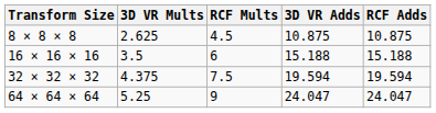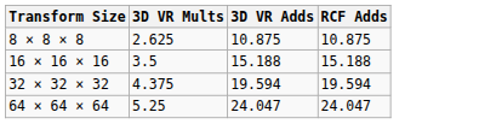 <table class="wikitable sortable">
 <tr>
 <th>Transform Size</th>
 <th>3D VR Mults</th>
-<th>RCF Mults</th>
 <th>3D VR Adds</th>
 <th>RCF Adds</th>
 </tr>
 <tr>
 <td>8 × 8 × 8</td>
 <td>2.625</td>
-<td>4.5</td>
 <td>10.875</td>
 <td>10.875</td>
 </tr>
 <tr>
 <td>16 × 16 × 16</td>
 <td>3.5</td>
-<td>6</td>
 <td>15.188</td>
 <td>15.188</td>
 </tr>
 <tr>
 <td>32 × 32 × 32</td>
 <td>4.375</td>
-<td>7.5</td>
 <td>19.594</td>
 <td>19.594</td>
 </tr>
 <tr>
 <td>64 × 64 × 64</td>
 <td>5.25</td>
-<td>9</td>
 <td>24.047</td>
 <td>24.047</td>
 </tr>
 </table>
